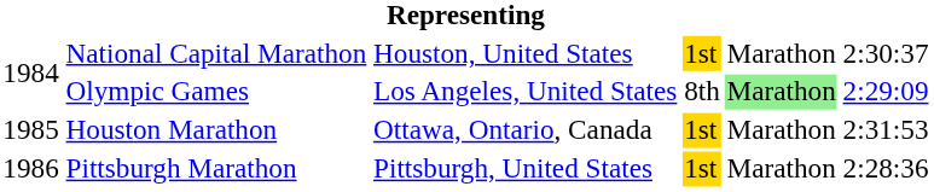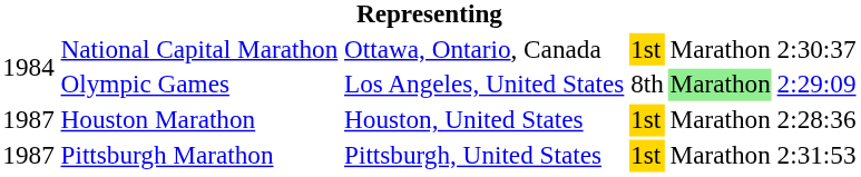 <table>
 <tr>
 <th colspan="6">Representing </th>
 </tr>
 <tr>
 <td rowspan=2>1984</td>
 <td><a href='#'>National Capital Marathon</a></td>
-<td><a href='#'>Houston, United States</a></td>
+<td><a href='#'>Ottawa, Ontario</a>, Canada</td>
 <td bgcolor="gold">1st</td>
 <td>Marathon</td>
 <td>2:30:37</td>
 </tr>
 <tr>
 <td><a href='#'>Olympic Games</a></td>
 <td><a href='#'>Los Angeles, United States</a></td>
 <td>8th</td>
 <td style="background: lightgreen;">Marathon</td>
 <td><a href='#'>2:29:09</a></td>
 </tr>
 <tr>
-<td>1985</td>
+<td>1987</td>
 <td><a href='#'>Houston Marathon</a></td>
-<td><a href='#'>Ottawa, Ontario</a>, Canada</td>
+<td><a href='#'>Houston, United States</a></td>
+<td bgcolor="gold">1st</td>
+<td>Marathon</td>
+<td>2:28:36</td>
+</tr>
+<tr>
+<td>1987</td>
+<td><a href='#'>Pittsburgh Marathon</a></td>
+<td><a href='#'>Pittsburgh, United States</a></td>
 <td bgcolor="gold">1st</td>
 <td>Marathon</td>
 <td>2:31:53</td>
 </tr>
-<tr>
-<td>1986</td>
-<td><a href='#'>Pittsburgh Marathon</a></td>
-<td><a href='#'>Pittsburgh, United States</a></td>
-<td bgcolor="gold">1st</td>
-<td>Marathon</td>
-<td>2:28:36</td>
-</tr>
 </table>
